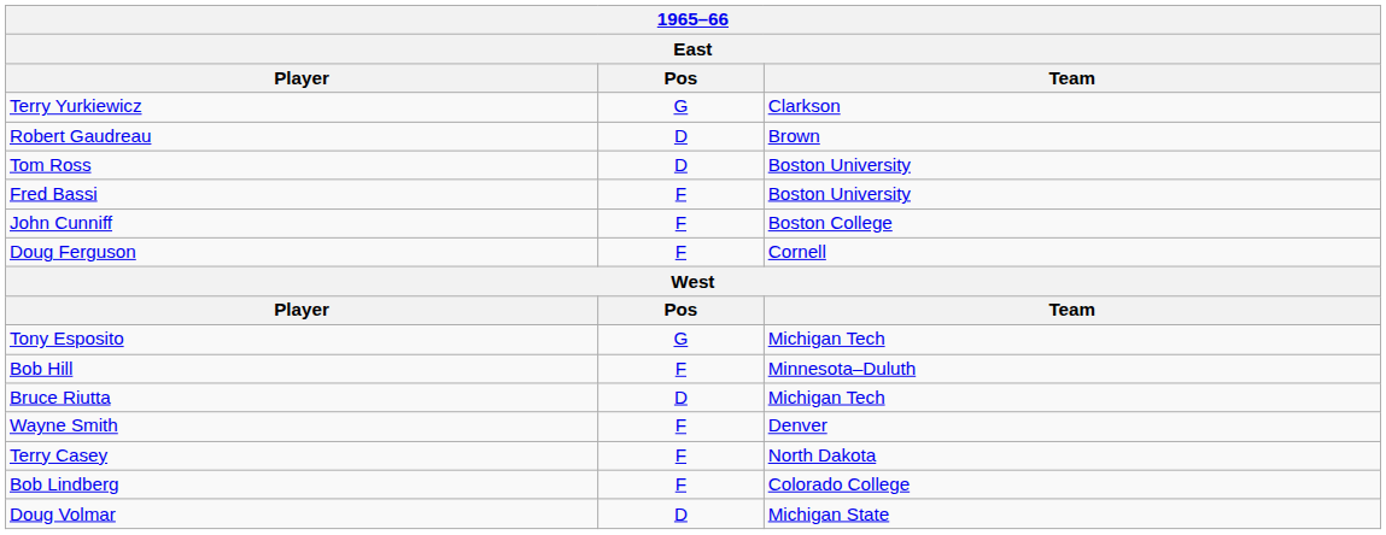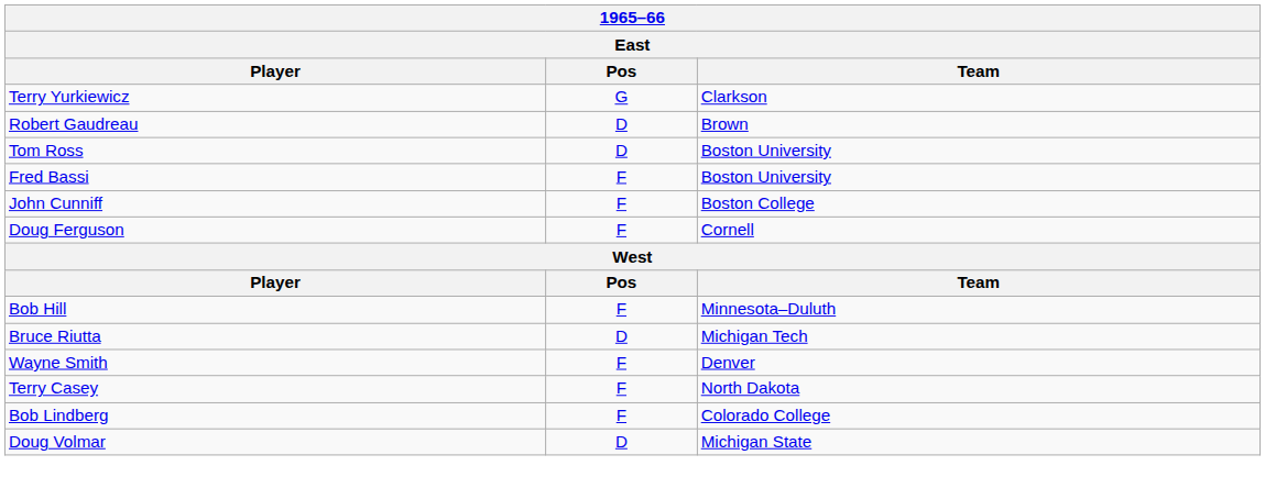 <table class="wikitable" width=95%>
 <tr>
 <th colspan=3><a href='#'>1965–66</a></th>
 </tr>
 <tr>
 <th colspan=3><strong>East</strong></th>
 </tr>
 <tr>
 <th>Player</th>
 <th>Pos</th>
 <th>Team</th>
 </tr>
 <tr>
 <td><a href='#'>Terry Yurkiewicz</a></td>
 <td style="text-align:center;"><a href='#'>G</a></td>
 <td><a href='#'>Clarkson</a></td>
 </tr>
 <tr>
 <td><a href='#'>Robert Gaudreau</a></td>
 <td style="text-align:center;"><a href='#'>D</a></td>
 <td><a href='#'>Brown</a></td>
 </tr>
 <tr>
 <td><a href='#'>Tom Ross</a></td>
 <td style="text-align:center;"><a href='#'>D</a></td>
 <td><a href='#'>Boston University</a></td>
 </tr>
 <tr>
 <td><a href='#'>Fred Bassi</a></td>
 <td style="text-align:center;"><a href='#'>F</a></td>
 <td><a href='#'>Boston University</a></td>
 </tr>
 <tr>
 <td><a href='#'>John Cunniff</a></td>
 <td style="text-align:center;"><a href='#'>F</a></td>
 <td><a href='#'>Boston College</a></td>
 </tr>
 <tr>
 <td><a href='#'>Doug Ferguson</a></td>
 <td style="text-align:center;"><a href='#'>F</a></td>
 <td><a href='#'>Cornell</a></td>
 </tr>
 <tr>
 <th colspan=3><strong>West</strong></th>
 </tr>
 <tr>
 <th>Player</th>
 <th>Pos</th>
 <th>Team</th>
 </tr>
 <tr>
-<td><a href='#'>Tony Esposito</a></td>
-<td style="text-align:center;"><a href='#'>G</a></td>
-<td><a href='#'>Michigan Tech</a></td>
-</tr>
-<tr>
 <td><a href='#'>Bob Hill</a></td>
 <td style="text-align:center;"><a href='#'>F</a></td>
 <td><a href='#'>Minnesota–Duluth</a></td>
 </tr>
 <tr>
 <td><a href='#'>Bruce Riutta</a></td>
 <td style="text-align:center;"><a href='#'>D</a></td>
 <td><a href='#'>Michigan Tech</a></td>
 </tr>
 <tr>
 <td><a href='#'>Wayne Smith</a></td>
 <td style="text-align:center;"><a href='#'>F</a></td>
 <td><a href='#'>Denver</a></td>
 </tr>
 <tr>
 <td><a href='#'>Terry Casey</a></td>
 <td style="text-align:center;"><a href='#'>F</a></td>
 <td><a href='#'>North Dakota</a></td>
 </tr>
 <tr>
 <td><a href='#'>Bob Lindberg</a></td>
 <td style="text-align:center;"><a href='#'>F</a></td>
 <td><a href='#'>Colorado College</a></td>
 </tr>
 <tr>
 <td><a href='#'>Doug Volmar</a></td>
 <td style="text-align:center;"><a href='#'>D</a></td>
 <td><a href='#'>Michigan State</a></td>
 </tr>
 </table>
